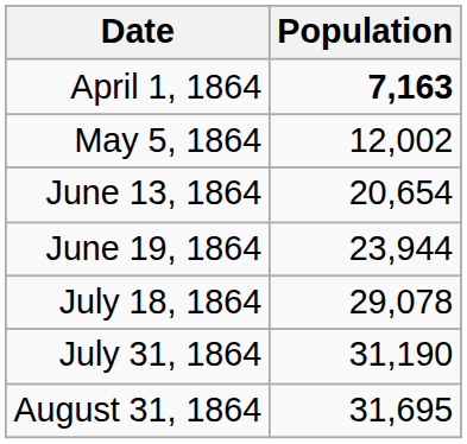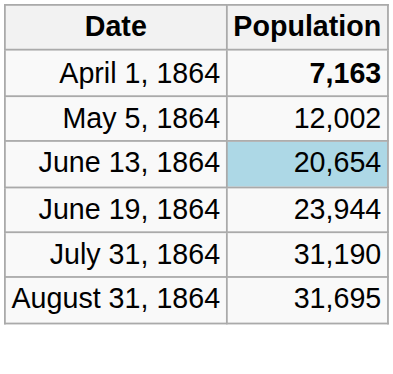 <table class="wikitable" style="text-align: right;">
 <tr>
 <th>Date</th>
 <th>Population</th>
 </tr>
 <tr>
 <td>April 1, 1864</td>
 <td><strong>7,163</strong></td>
 </tr>
 <tr>
 <td>May 5, 1864</td>
 <td>12,002</td>
 </tr>
 <tr>
 <td>June 13, 1864</td>
-<td>20,654</td>
+<td style="background: lightblue;">20,654</td>
 </tr>
 <tr>
 <td>June 19, 1864</td>
 <td>23,944</td>
-</tr>
-<tr>
-<td>July 18, 1864</td>
-<td>29,078</td>
 </tr>
 <tr>
 <td>July 31, 1864</td>
 <td>31,190</td>
 </tr>
 <tr>
 <td>August 31, 1864</td>
 <td>31,695</td>
 </tr>
 </table>
